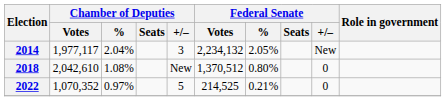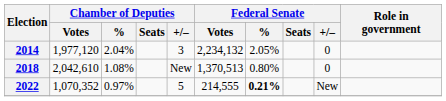 <table class=wikitable style=text-align:center>
 <tr>
 <th rowspan="2">Election</th>
 <th colspan="4"><a href='#'>Chamber of Deputies</a></th>
 <th colspan="4"><a href='#'>Federal Senate</a></th>
 <th rowspan="2"><strong>Role in government</strong></th>
 </tr>
 <tr>
 <th><strong>Votes</strong></th>
 <th><strong>%</strong></th>
 <th><strong>Seats</strong></th>
 <th>+/–</th>
 <th><strong>Votes</strong></th>
 <th><strong>%</strong></th>
 <th><strong>Seats</strong></th>
 <th>+/–</th>
 </tr>
 <tr>
 <th><a href='#'>2014</a></th>
-<td align="center">1,977,117</td>
+<td align="center">1,977,120</td>
 <td align="center">2.04%</td>
 <td style="text-align:center;"></td>
 <td> 3</td>
 <td align="center">2,234,132</td>
 <td align="center">2.05%</td>
 <td style="text-align:center;"></td>
-<td>New</td>
+<td> 0</td>
 <td></td>
 </tr>
 <tr>
 <th><a href='#'>2018</a></th>
 <td align="center">2,042,610</td>
 <td align="center">1.08%</td>
 <td style="text-align:center;"></td>
 <td>New</td>
-<td align="center">1,370,512</td>
+<td align="center">1,370,513</td>
 <td align="center">0.80%</td>
 <td style="text-align:center;"></td>
 <td> 0</td>
 <td></td>
 </tr>
 <tr>
 <th><a href='#'>2022</a></th>
 <td align="center">1,070,352</td>
 <td align="center">0.97%</td>
 <td style="text-align:center;"></td>
 <td> 5</td>
-<td align="center">214,525</td>
-<td align="center">0.21%</td>
+<td align="center">214,555</td>
+<td align="center"><strong>0.21%</strong></td>
 <td style="text-align:center;"></td>
-<td> 0</td>
+<td>New</td>
 <td></td>
 </tr>
 <tr>
 </tr>
 </table>
